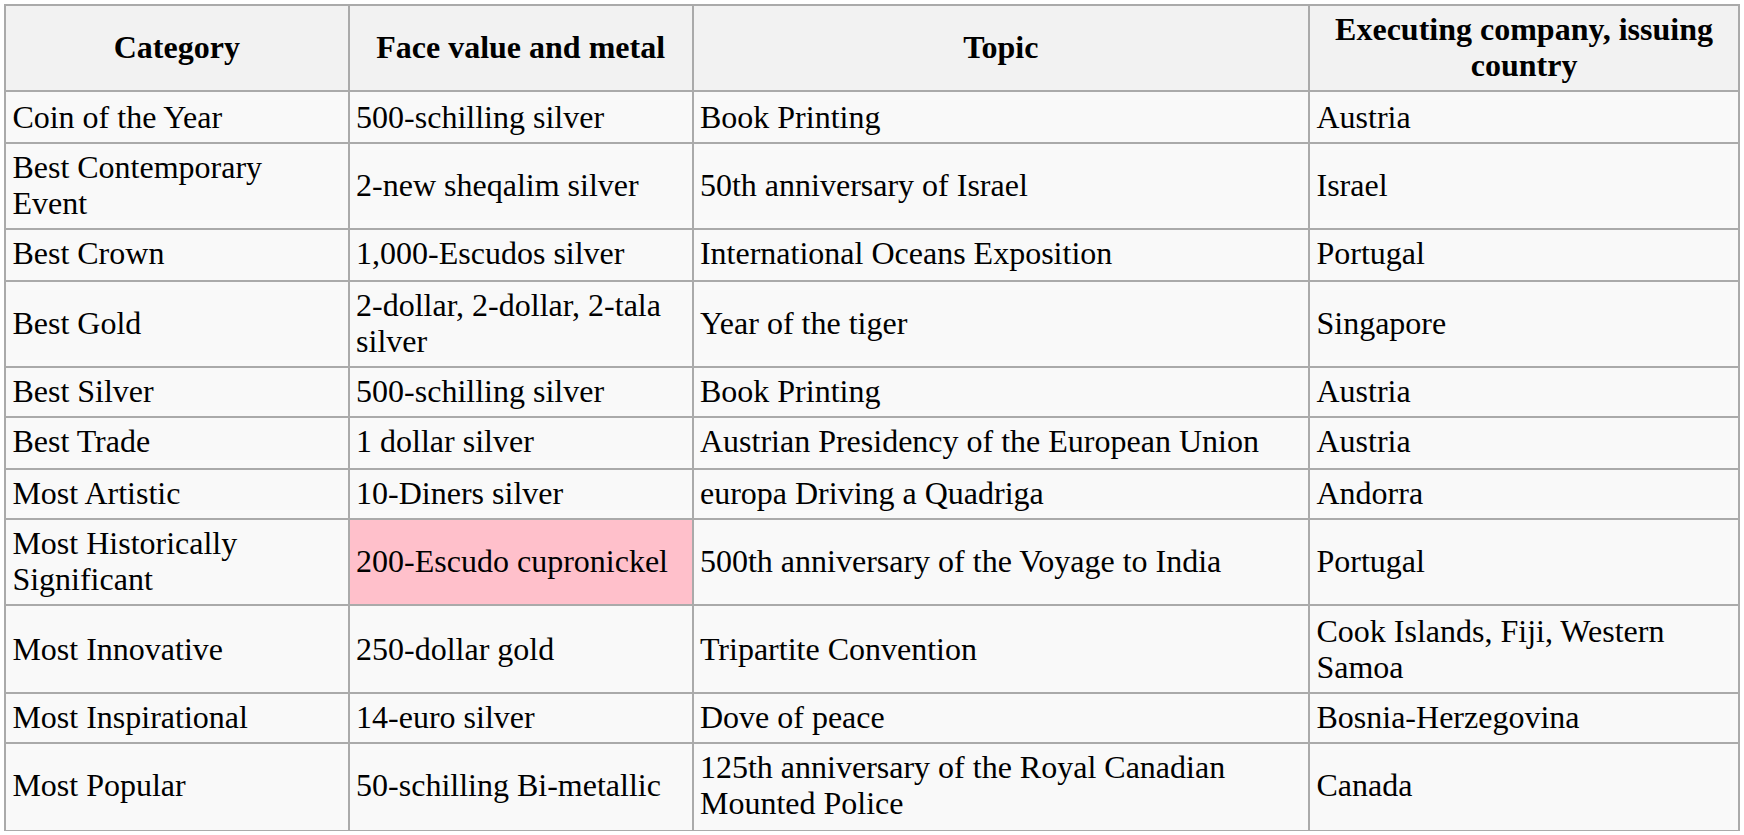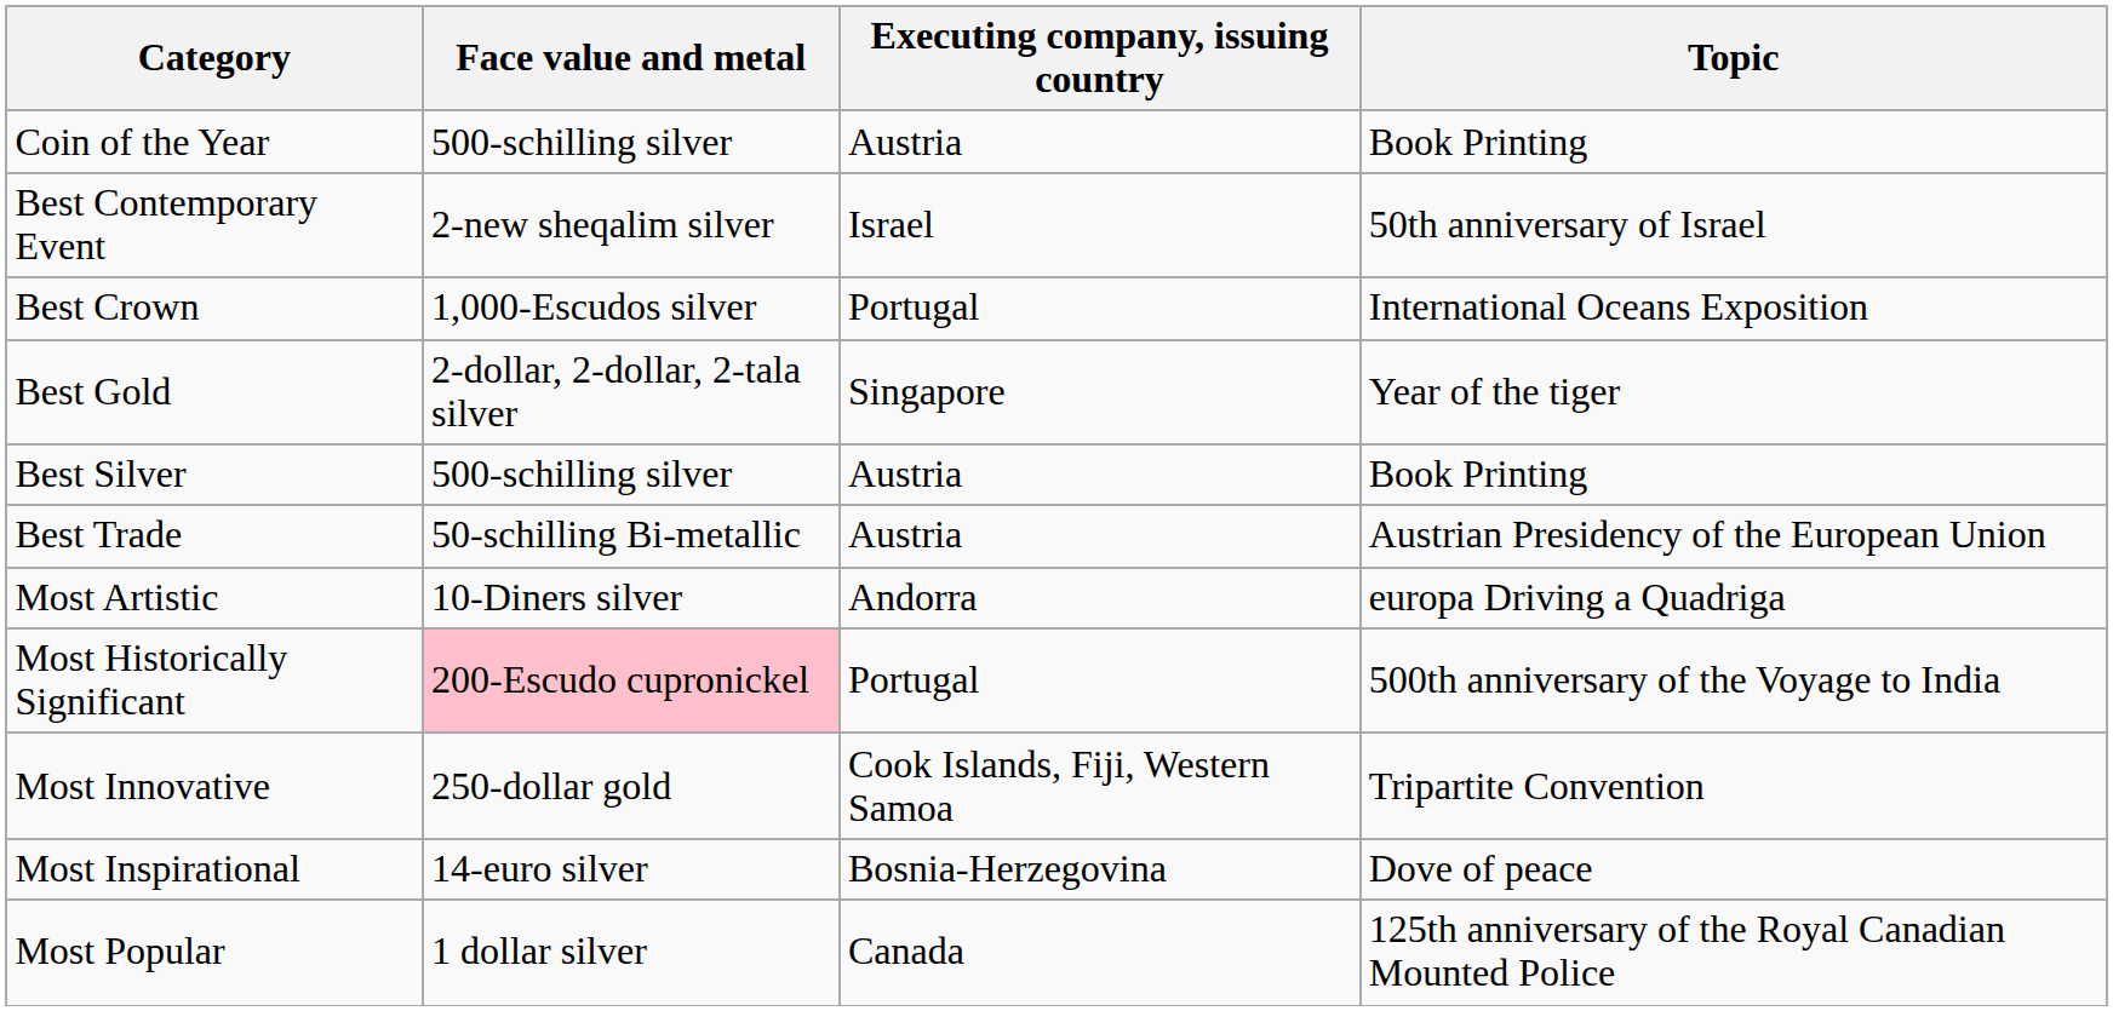 <table class="wikitable plainrowheaders">
 <tr>
 <th>Category</th>
 <th>Face value and metal</th>
+<th>Executing company, issuing country</th>
 <th>Topic</th>
-<th>Executing company, issuing country</th>
 </tr>
 <tr>
 <td>Coin of the Year</td>
 <td>500-schilling silver</td>
+<td>Austria</td>
 <td>Book Printing</td>
-<td>Austria</td>
 </tr>
 <tr>
 <td>Best Contemporary Event</td>
 <td>2-new sheqalim silver</td>
+<td>Israel</td>
 <td>50th anniversary of Israel</td>
-<td>Israel</td>
 </tr>
 <tr>
 <td>Best Crown</td>
 <td>1,000-Escudos silver</td>
+<td>Portugal</td>
 <td>International Oceans Exposition</td>
-<td>Portugal</td>
 </tr>
 <tr>
 <td>Best Gold</td>
 <td>2-dollar, 2-dollar, 2-tala silver</td>
+<td>Singapore</td>
 <td>Year of the tiger</td>
-<td>Singapore</td>
 </tr>
 <tr>
 <td>Best Silver</td>
 <td>500-schilling silver</td>
+<td>Austria</td>
 <td>Book Printing</td>
-<td>Austria</td>
 </tr>
 <tr>
 <td>Best Trade</td>
-<td>1 dollar silver</td>
+<td>50-schilling Bi-metallic</td>
+<td>Austria</td>
 <td>Austrian Presidency of the European Union</td>
-<td>Austria</td>
 </tr>
 <tr>
 <td>Most Artistic</td>
 <td>10-Diners silver</td>
+<td>Andorra</td>
 <td>europa Driving a Quadriga</td>
-<td>Andorra</td>
 </tr>
 <tr>
 <td>Most Historically Significant</td>
 <td style="background: pink;">200-Escudo cupronickel</td>
+<td>Portugal</td>
 <td>500th anniversary of the Voyage to India</td>
-<td>Portugal</td>
 </tr>
 <tr>
 <td>Most Innovative</td>
 <td>250-dollar gold</td>
+<td>Cook Islands, Fiji, Western Samoa</td>
 <td>Tripartite Convention</td>
-<td>Cook Islands, Fiji, Western Samoa</td>
 </tr>
 <tr>
 <td>Most Inspirational</td>
 <td>14-euro silver</td>
+<td>Bosnia-Herzegovina</td>
 <td>Dove of peace</td>
-<td>Bosnia-Herzegovina</td>
 </tr>
 <tr>
 <td>Most Popular</td>
-<td>50-schilling Bi-metallic</td>
+<td>1 dollar silver</td>
+<td>Canada</td>
 <td>125th anniversary of the Royal Canadian Mounted Police</td>
-<td>Canada</td>
 </tr>
 </table>
